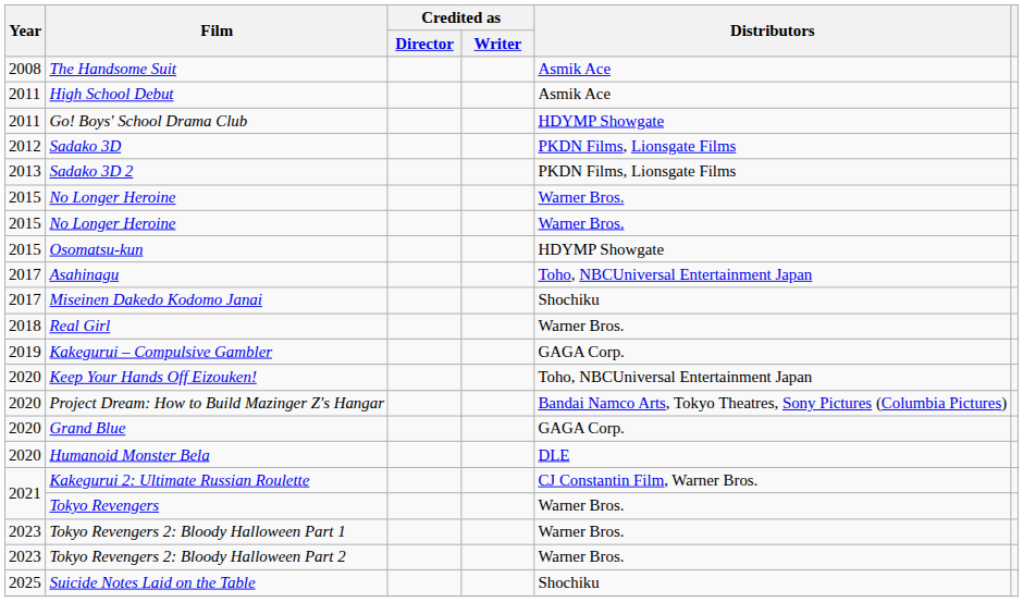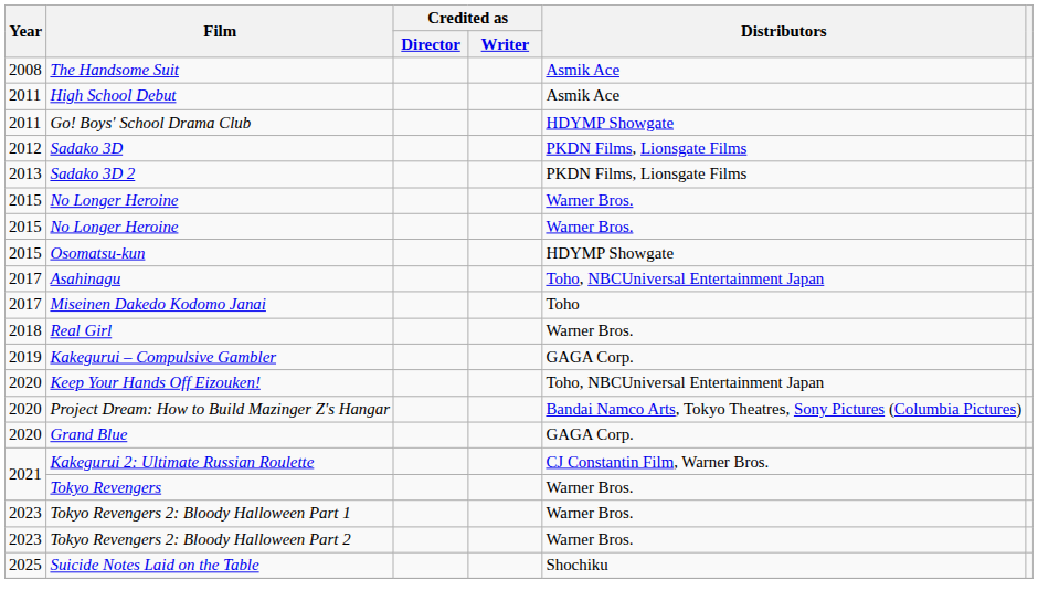 <table class="wikitable">
 <tr>
 <th rowspan="2" style="width:33px;">Year</th>
 <th rowspan="2">Film</th>
 <th colspan="2">Credited as</th>
 <th rowspan="2">Distributors</th>
 <th rowspan="2" class = "unsortable"></th>
 </tr>
 <tr>
 <th width=65><a href='#'>Director</a></th>
 <th width=65><a href='#'>Writer</a></th>
 </tr>
 <tr>
 <td>2008</td>
 <td><em><a href='#'>The Handsome Suit</a></em></td>
 <td></td>
 <td></td>
 <td><a href='#'>Asmik Ace</a></td>
 <td></td>
 </tr>
 <tr>
 <td>2011</td>
 <td><em><a href='#'>High School Debut</a></em></td>
 <td></td>
 <td></td>
 <td>Asmik Ace</td>
 <td></td>
 </tr>
 <tr>
 <td>2011</td>
 <td><em>Go! Boys' School Drama Club</em></td>
 <td></td>
 <td></td>
 <td><a href='#'>HDYMP Showgate</a></td>
 <td></td>
 </tr>
 <tr>
 <td>2012</td>
 <td><em><a href='#'>Sadako 3D</a></em></td>
 <td></td>
 <td></td>
 <td><a href='#'>PKDN Films</a>, <a href='#'>Lionsgate Films</a></td>
 <td></td>
 </tr>
 <tr>
 <td>2013</td>
 <td><em><a href='#'>Sadako 3D 2</a></em></td>
 <td></td>
 <td></td>
 <td>PKDN Films, Lionsgate Films</td>
 <td></td>
 </tr>
 <tr>
 <td>2015</td>
 <td><em><a href='#'>No Longer Heroine</a></em></td>
 <td></td>
 <td></td>
 <td><a href='#'>Warner Bros.</a></td>
 <td></td>
 </tr>
 <tr>
 <td>2015</td>
 <td><em><a href='#'>No Longer Heroine</a></em></td>
 <td></td>
 <td></td>
 <td><a href='#'>Warner Bros.</a></td>
 <td></td>
 </tr>
 <tr>
 <td>2015</td>
 <td><em><a href='#'>Osomatsu-kun</a></em></td>
 <td></td>
 <td></td>
 <td>HDYMP Showgate</td>
 <td></td>
 </tr>
 <tr>
 <td>2017</td>
 <td><em><a href='#'>Asahinagu</a></em></td>
 <td></td>
 <td></td>
 <td><a href='#'>Toho</a>, <a href='#'>NBCUniversal Entertainment Japan</a></td>
 <td></td>
 </tr>
 <tr>
 <td>2017</td>
 <td><em><a href='#'>Miseinen Dakedo Kodomo Janai</a></em></td>
 <td></td>
 <td></td>
-<td>Shochiku</td>
+<td>Toho</td>
 <td></td>
 </tr>
 <tr>
 <td>2018</td>
 <td><em><a href='#'>Real Girl</a></em></td>
 <td></td>
 <td></td>
 <td>Warner Bros.</td>
 <td></td>
 </tr>
 <tr>
 <td>2019</td>
 <td><em><a href='#'>Kakegurui – Compulsive Gambler</a></em></td>
 <td></td>
 <td></td>
 <td>GAGA Corp.</td>
 <td></td>
 </tr>
 <tr>
 <td>2020</td>
 <td><em><a href='#'>Keep Your Hands Off Eizouken!</a></em></td>
 <td></td>
 <td></td>
 <td>Toho, NBCUniversal Entertainment Japan</td>
 <td></td>
 </tr>
 <tr>
 <td>2020</td>
 <td><em>Project Dream: How to Build Mazinger Z's Hangar</em></td>
 <td></td>
 <td></td>
 <td><a href='#'>Bandai Namco Arts</a>, Tokyo Theatres, <a href='#'>Sony Pictures</a> (<a href='#'>Columbia Pictures</a>)</td>
 <td></td>
 </tr>
 <tr>
 <td>2020</td>
 <td><em><a href='#'>Grand Blue</a></em></td>
 <td></td>
 <td></td>
 <td>GAGA Corp.</td>
-<td></td>
-</tr>
-<tr>
-<td>2020</td>
-<td><em><a href='#'>Humanoid Monster Bela</a></em></td>
-<td></td>
-<td></td>
-<td><a href='#'>DLE</a></td>
 <td></td>
 </tr>
 <tr>
 <td rowspan="2">2021</td>
 <td><em><a href='#'>Kakegurui 2: Ultimate Russian Roulette</a></em></td>
 <td></td>
 <td></td>
 <td><a href='#'>CJ Constantin Film</a>, Warner Bros.</td>
 <td></td>
 </tr>
 <tr>
 <td><em><a href='#'>Tokyo Revengers</a></em></td>
 <td></td>
 <td></td>
 <td>Warner Bros.</td>
 <td></td>
 </tr>
 <tr>
 <td>2023</td>
 <td><em>Tokyo Revengers 2: Bloody Halloween Part 1</em></td>
 <td></td>
 <td></td>
 <td>Warner Bros.</td>
 <td></td>
 </tr>
 <tr>
 <td>2023</td>
 <td><em>Tokyo Revengers 2: Bloody Halloween Part 2</em></td>
 <td></td>
 <td></td>
 <td>Warner Bros.</td>
 <td></td>
 </tr>
 <tr>
 <td>2025</td>
 <td><em><a href='#'>Suicide Notes Laid on the Table</a></em></td>
 <td></td>
 <td></td>
 <td>Shochiku</td>
 <td></td>
 </tr>
 <tr>
 </tr>
 </table>
